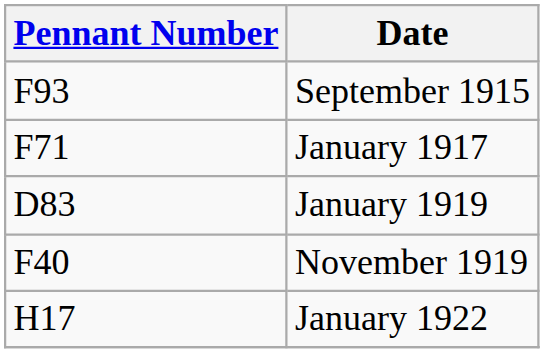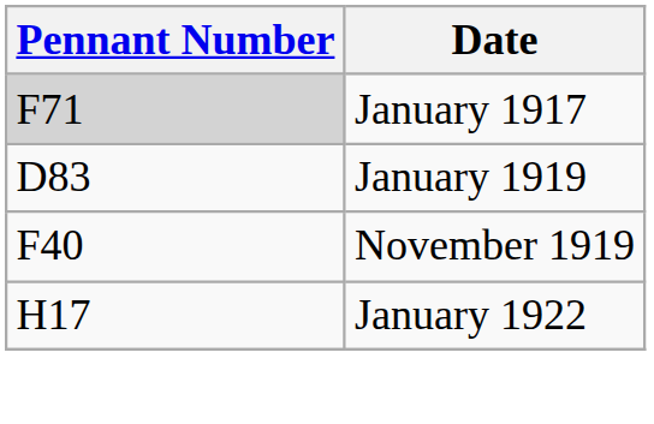 <table class="wikitable" style="text-align:left">
 <tr>
 <th><a href='#'>Pennant Number</a></th>
 <th>Date</th>
 </tr>
 <tr>
-<td>F93</td>
-<td>September 1915</td>
-</tr>
-<tr>
-<td>F71</td>
+<td style="background: lightgrey;">F71</td>
 <td>January 1917</td>
 </tr>
 <tr>
 <td>D83</td>
 <td>January 1919</td>
 </tr>
 <tr>
 <td>F40</td>
 <td>November 1919</td>
 </tr>
 <tr>
 <td>H17</td>
 <td>January 1922</td>
 </tr>
 <tr>
 </tr>
 </table>
